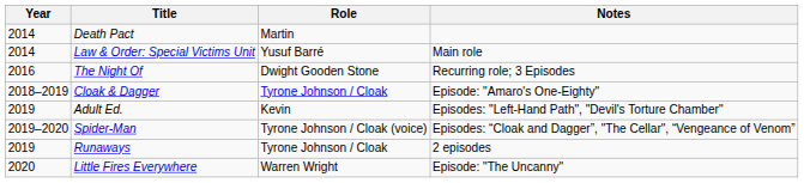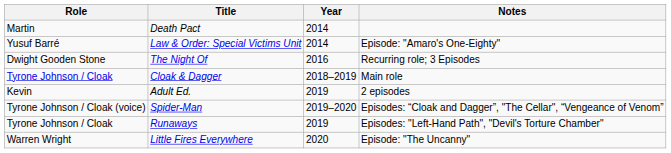 <table class="wikitable sortable">
 <tr>
+<th>Role</th>
+<th>Title</th>
 <th>Year</th>
-<th>Title</th>
-<th>Role</th>
 <th>Notes</th>
 </tr>
 <tr>
+<td>Martin</td>
+<td><em>Death Pact</em></td>
 <td>2014</td>
-<td><em>Death Pact</em></td>
-<td>Martin</td>
 <td></td>
 </tr>
 <tr>
+<td>Yusuf Barré</td>
+<td><em><a href='#'>Law & Order: Special Victims Unit</a></em></td>
 <td>2014</td>
-<td><em><a href='#'>Law & Order: Special Victims Unit</a></em></td>
-<td>Yusuf Barré</td>
+<td>Episode: "Amaro's One-Eighty"</td>
+</tr>
+<tr>
+<td>Dwight Gooden Stone</td>
+<td><em><a href='#'>The Night Of</a></em></td>
+<td>2016</td>
+<td>Recurring role; 3 Episodes</td>
+</tr>
+<tr>
+<td><a href='#'>Tyrone Johnson / Cloak</a></td>
+<td><em><a href='#'>Cloak & Dagger</a></em></td>
+<td>2018–2019</td>
 <td>Main role</td>
 </tr>
 <tr>
-<td>2016</td>
-<td><em><a href='#'>The Night Of</a></em></td>
-<td>Dwight Gooden Stone</td>
-<td>Recurring role; 3 Episodes</td>
+<td>Kevin</td>
+<td><em>Adult Ed.</em></td>
+<td>2019</td>
+<td>2 episodes</td>
 </tr>
 <tr>
-<td>2018–2019</td>
-<td><em><a href='#'>Cloak & Dagger</a></em></td>
-<td><a href='#'>Tyrone Johnson / Cloak</a></td>
-<td>Episode: "Amaro's One-Eighty"</td>
+<td>Tyrone Johnson / Cloak (voice)</td>
+<td><em><a href='#'>Spider-Man</a></em></td>
+<td>2019–2020</td>
+<td>Episodes: “Cloak and Dagger”, "The Cellar", “Vengeance of Venom”</td>
 </tr>
 <tr>
+<td>Tyrone Johnson / Cloak</td>
+<td><em><a href='#'>Runaways</a></em></td>
 <td>2019</td>
-<td><em>Adult Ed.</em></td>
-<td>Kevin</td>
 <td>Episodes: "Left-Hand Path", "Devil's Torture Chamber"</td>
 </tr>
 <tr>
-<td>2019–2020</td>
-<td><em><a href='#'>Spider-Man</a></em></td>
-<td>Tyrone Johnson / Cloak (voice)</td>
-<td>Episodes: “Cloak and Dagger”, "The Cellar", “Vengeance of Venom”</td>
-</tr>
-<tr>
-<td>2019</td>
-<td><em><a href='#'>Runaways</a></em></td>
-<td>Tyrone Johnson / Cloak</td>
-<td>2 episodes</td>
-</tr>
-<tr>
+<td>Warren Wright</td>
+<td><em><a href='#'>Little Fires Everywhere</a></em></td>
 <td>2020</td>
-<td><em><a href='#'>Little Fires Everywhere</a></em></td>
-<td>Warren Wright</td>
 <td>Episode: "The Uncanny"</td>
 </tr>
 </table>
